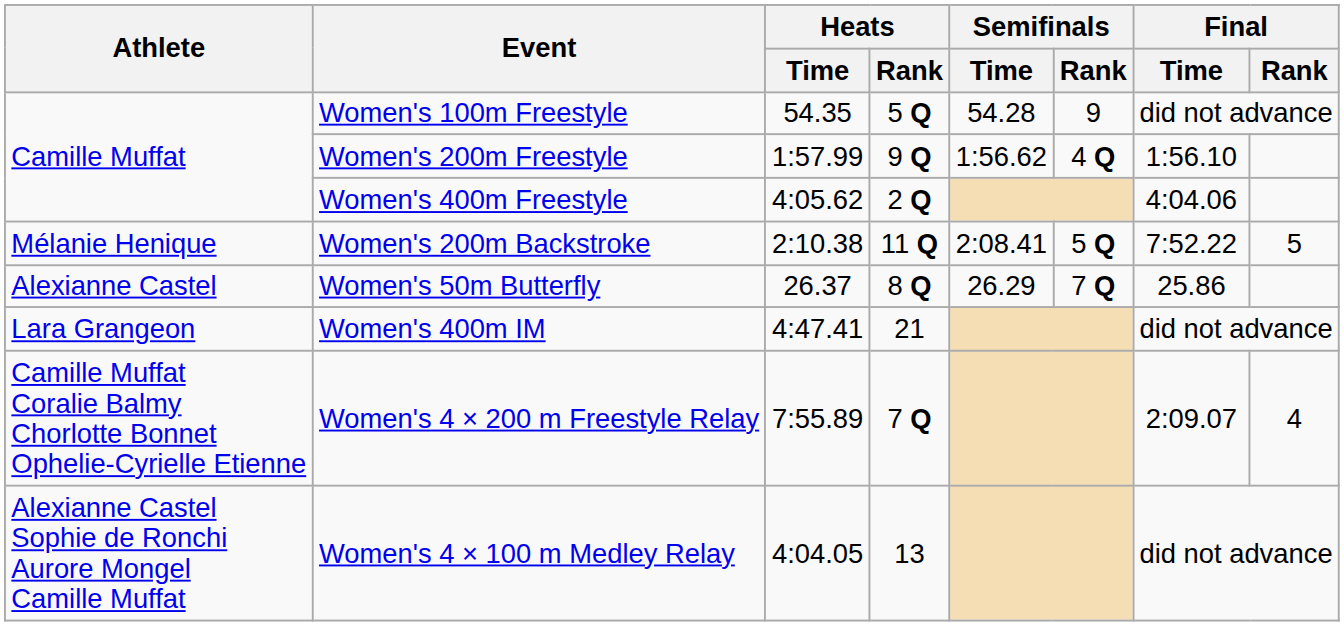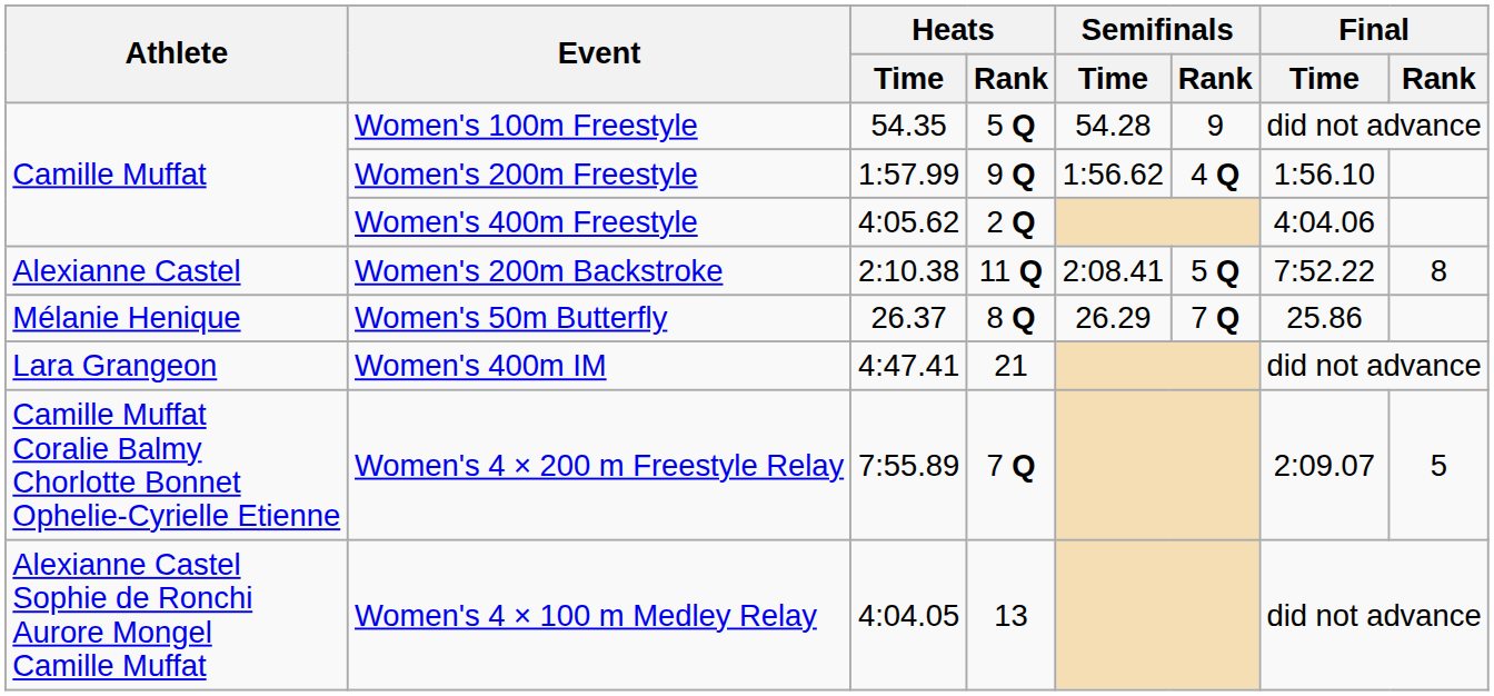 <table class=wikitable style="font-size:90%">
 <tr>
 <th rowspan="2">Athlete</th>
 <th rowspan="2">Event</th>
 <th colspan="2">Heats</th>
 <th colspan="2">Semifinals</th>
 <th colspan="2">Final</th>
 </tr>
 <tr>
 <th>Time</th>
 <th>Rank</th>
 <th>Time</th>
 <th>Rank</th>
 <th>Time</th>
 <th>Rank</th>
 </tr>
 <tr>
 <td rowspan="3"><a href='#'>Camille Muffat</a></td>
 <td><a href='#'>Women's 100m Freestyle</a></td>
 <td align=center>54.35</td>
 <td align=center>5 <strong>Q</strong></td>
 <td align=center>54.28</td>
 <td align=center>9</td>
 <td align=center colspan=2>did not advance</td>
 </tr>
 <tr>
 <td><a href='#'>Women's 200m Freestyle</a></td>
 <td align=center>1:57.99</td>
 <td align=center>9 <strong>Q</strong></td>
 <td align=center>1:56.62</td>
 <td align=center>4 <strong>Q</strong></td>
 <td align=center>1:56.10</td>
 <td align=center></td>
 </tr>
 <tr>
 <td><a href='#'>Women's 400m Freestyle</a></td>
 <td align=center>4:05.62</td>
 <td align=center>2 <strong>Q</strong></td>
 <td colspan= 2 bgcolor="wheat"></td>
 <td align=center>4:04.06</td>
 <td align=center></td>
 </tr>
 <tr>
-<td rowspan="1"><a href='#'>Mélanie Henique</a></td>
+<td rowspan="1"><a href='#'>Alexianne Castel</a></td>
 <td><a href='#'>Women's 200m Backstroke</a></td>
 <td align=center>2:10.38</td>
 <td align=center>11 <strong>Q</strong></td>
 <td align=center>2:08.41</td>
 <td align=center>5 <strong>Q</strong></td>
 <td align=center>7:52.22</td>
-<td align=center>5</td>
+<td align=center>8</td>
 </tr>
 <tr>
-<td rowspan="1"><a href='#'>Alexianne Castel</a></td>
+<td rowspan="1"><a href='#'>Mélanie Henique</a></td>
 <td><a href='#'>Women's 50m Butterfly</a></td>
 <td align=center>26.37</td>
 <td align=center>8 <strong>Q</strong></td>
 <td align=center>26.29</td>
 <td align=center>7 <strong>Q</strong></td>
 <td align=center>25.86</td>
 <td align=center></td>
 </tr>
 <tr>
 <td rowspan="1"><a href='#'>Lara Grangeon</a></td>
 <td><a href='#'>Women's 400m IM</a></td>
 <td align=center>4:47.41</td>
 <td align=center>21</td>
 <td colspan= 2 bgcolor="wheat"></td>
 <td align=center colspan=2>did not advance</td>
 </tr>
 <tr>
 <td rowspan="1"><a href='#'>Camille Muffat</a><br><a href='#'>Coralie Balmy</a><br><a href='#'>Chorlotte Bonnet</a><br><a href='#'>Ophelie-Cyrielle Etienne</a></td>
 <td><a href='#'>Women's 4 × 200 m Freestyle Relay</a></td>
 <td align=center>7:55.89</td>
 <td align=center>7 <strong>Q</strong></td>
 <td colspan= 2 bgcolor="wheat"></td>
 <td align=center>2:09.07</td>
-<td align=center>4</td>
+<td align=center>5</td>
 </tr>
 <tr>
 <td rowspan="1"><a href='#'>Alexianne Castel</a><br><a href='#'>Sophie de Ronchi</a><br><a href='#'>Aurore Mongel</a><br><a href='#'>Camille Muffat</a></td>
 <td><a href='#'>Women's 4 × 100 m Medley Relay</a></td>
 <td align=center>4:04.05</td>
 <td align=center>13</td>
 <td colspan= 2 bgcolor="wheat"></td>
 <td align=center colspan=2>did not advance</td>
 </tr>
 </table>
